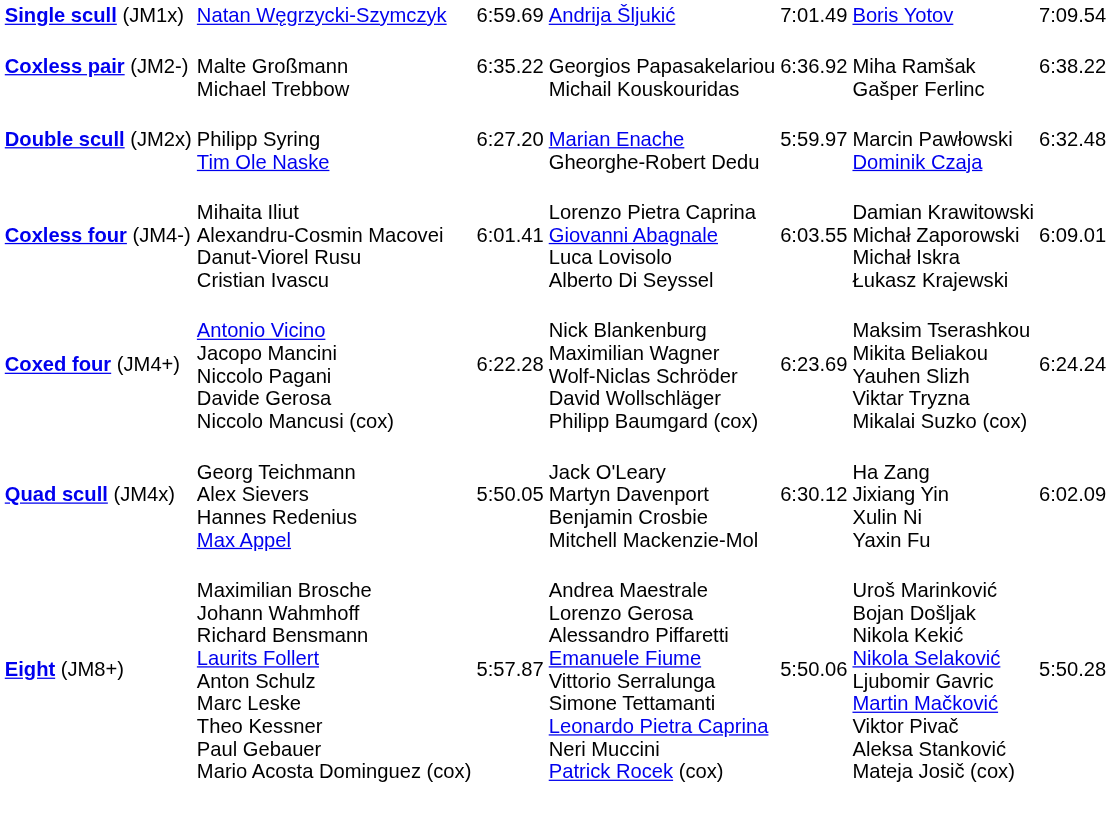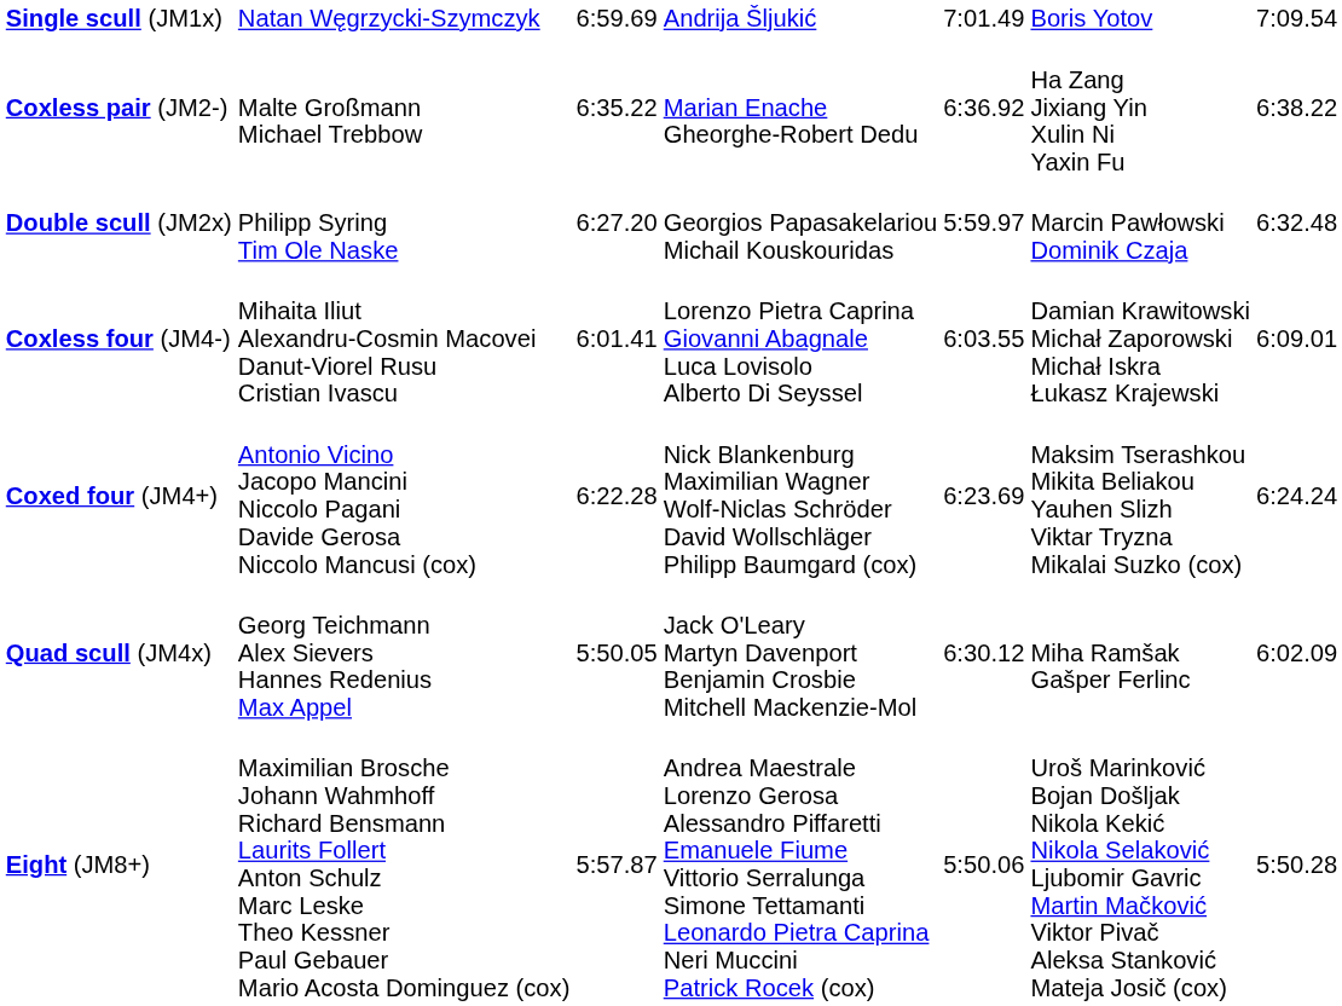 <table>
 <tr>
 <td><strong><a href='#'>Single scull</a></strong> (JM1x)</td>
 <td><a href='#'>Natan Węgrzycki-Szymczyk</a><br></td>
 <td>6:59.69</td>
 <td><a href='#'>Andrija Šljukić</a><br></td>
 <td>7:01.49</td>
 <td><a href='#'>Boris Yotov</a><br></td>
 <td>7:09.54</td>
 </tr>
 <tr>
 <td><strong><a href='#'>Coxless pair</a></strong> (JM2-)</td>
 <td><br>Malte Großmann<br>Michael Trebbow</td>
 <td>6:35.22</td>
-<td><br>Georgios Papasakelariou<br>Michail Kouskouridas</td>
+<td><br><a href='#'>Marian Enache</a><br>Gheorghe-Robert Dedu</td>
 <td>6:36.92</td>
-<td><br>Miha Ramšak<br>Gašper Ferlinc</td>
+<td><br>Ha Zang<br>Jixiang Yin<br>Xulin Ni<br>Yaxin Fu</td>
 <td>6:38.22</td>
 </tr>
 <tr>
 <td><strong><a href='#'>Double scull</a></strong> (JM2x)</td>
 <td><br>Philipp Syring<br><a href='#'>Tim Ole Naske</a></td>
 <td>6:27.20</td>
-<td><br><a href='#'>Marian Enache</a><br>Gheorghe-Robert Dedu</td>
+<td><br>Georgios Papasakelariou<br>Michail Kouskouridas</td>
 <td>5:59.97</td>
 <td><br>Marcin Pawłowski<br><a href='#'>Dominik Czaja</a></td>
 <td>6:32.48</td>
 </tr>
 <tr>
 <td><strong><a href='#'>Coxless four</a></strong> (JM4-)</td>
 <td><br>Mihaita Iliut<br>Alexandru-Cosmin Macovei<br>Danut-Viorel Rusu<br>Cristian Ivascu</td>
 <td>6:01.41</td>
 <td><br>Lorenzo Pietra Caprina<br><a href='#'>Giovanni Abagnale</a><br>Luca Lovisolo<br>Alberto Di Seyssel</td>
 <td>6:03.55</td>
 <td><br>Damian Krawitowski<br>Michał Zaporowski<br>Michał Iskra<br>Łukasz Krajewski</td>
 <td>6:09.01</td>
 </tr>
 <tr>
 <td><strong><a href='#'>Coxed four</a></strong> (JM4+)</td>
 <td><br><a href='#'>Antonio Vicino</a><br>Jacopo Mancini<br>Niccolo Pagani<br>Davide Gerosa<br>Niccolo Mancusi (cox)</td>
 <td>6:22.28</td>
 <td><br>Nick Blankenburg<br>Maximilian Wagner<br>Wolf-Niclas Schröder<br>David Wollschläger<br>Philipp Baumgard (cox)</td>
 <td>6:23.69</td>
 <td><br>Maksim Tserashkou<br>Mikita Beliakou<br>Yauhen Slizh<br>Viktar Tryzna<br>Mikalai Suzko (cox)</td>
 <td>6:24.24</td>
 </tr>
 <tr>
 <td><strong><a href='#'>Quad scull</a></strong> (JM4x)</td>
 <td><br>Georg Teichmann<br>Alex Sievers<br>Hannes Redenius<br><a href='#'>Max Appel</a></td>
 <td>5:50.05</td>
 <td><br>Jack O'Leary<br>Martyn Davenport<br>Benjamin Crosbie<br>Mitchell Mackenzie-Mol</td>
 <td>6:30.12</td>
-<td><br>Ha Zang<br>Jixiang Yin<br>Xulin Ni<br>Yaxin Fu</td>
+<td><br>Miha Ramšak<br>Gašper Ferlinc</td>
 <td>6:02.09</td>
 </tr>
 <tr>
 <td><strong><a href='#'>Eight</a></strong> (JM8+)</td>
 <td><br>Maximilian Brosche<br>Johann Wahmhoff<br>Richard Bensmann<br><a href='#'>Laurits Follert</a><br>Anton Schulz<br>Marc Leske<br>Theo Kessner<br>Paul Gebauer<br>Mario Acosta Dominguez (cox)</td>
 <td>5:57.87</td>
 <td><br>Andrea Maestrale<br>Lorenzo Gerosa<br>Alessandro Piffaretti<br><a href='#'>Emanuele Fiume</a><br>Vittorio Serralunga<br>Simone Tettamanti<br><a href='#'>Leonardo Pietra Caprina</a><br>Neri Muccini<br><a href='#'>Patrick Rocek</a> (cox)</td>
 <td>5:50.06</td>
 <td><br>Uroš Marinković<br>Bojan Došljak<br>Nikola Kekić<br><a href='#'>Nikola Selaković</a><br>Ljubomir Gavric<br><a href='#'>Martin Mačković</a><br>Viktor Pivač<br>Aleksa Stanković<br>Mateja Josič (cox)</td>
 <td>5:50.28</td>
 </tr>
 </table>
